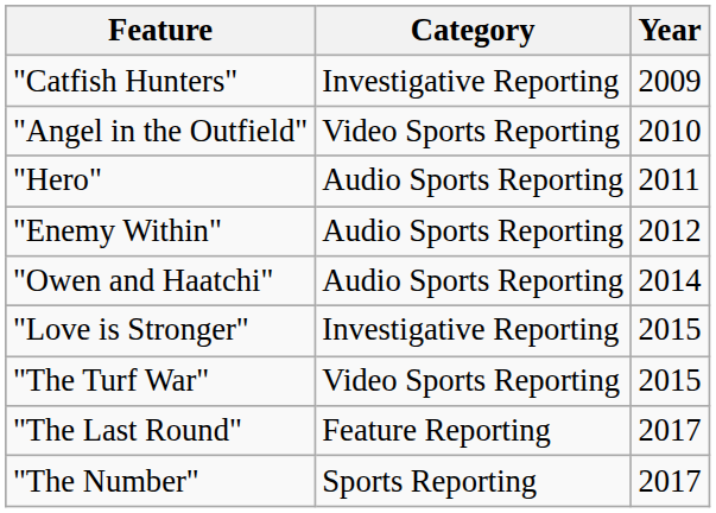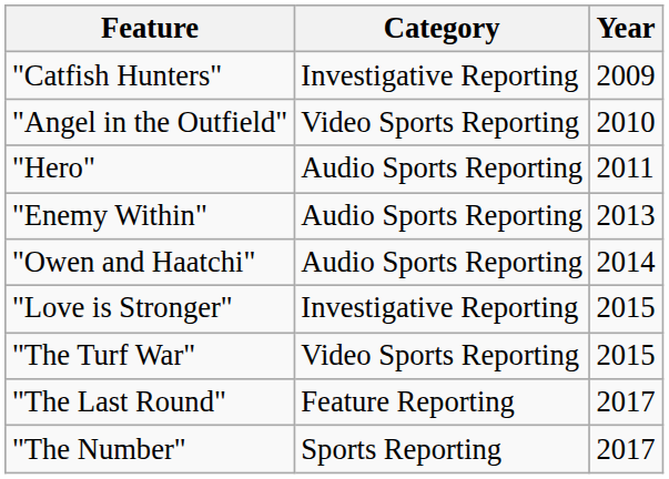 <table class="wikitable">
 <tr>
 <th>Feature</th>
 <th>Category</th>
 <th>Year</th>
 </tr>
 <tr>
 <td>"Catfish Hunters"</td>
 <td>Investigative Reporting</td>
 <td>2009</td>
 </tr>
 <tr>
 <td>"Angel in the Outfield"</td>
 <td>Video Sports Reporting</td>
 <td>2010</td>
 </tr>
 <tr>
 <td>"Hero"</td>
 <td>Audio Sports Reporting</td>
 <td>2011</td>
 </tr>
 <tr>
 <td>"Enemy Within"</td>
 <td>Audio Sports Reporting</td>
-<td>2012</td>
+<td>2013</td>
 </tr>
 <tr>
 <td>"Owen and Haatchi"</td>
 <td>Audio Sports Reporting</td>
 <td>2014</td>
 </tr>
 <tr>
 <td>"Love is Stronger"</td>
 <td>Investigative Reporting</td>
 <td>2015</td>
 </tr>
 <tr>
 <td>"The Turf War"</td>
 <td>Video Sports Reporting</td>
 <td>2015</td>
 </tr>
 <tr>
 <td>"The Last Round"</td>
 <td>Feature Reporting</td>
 <td>2017</td>
 </tr>
 <tr>
 <td>"The Number"</td>
 <td>Sports Reporting</td>
 <td>2017</td>
 </tr>
 </table>
